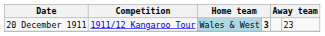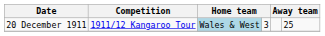 <table class="wikitable">
 <tr>
 <th>Date</th>
 <th>Competition</th>
 <th colspan=2>Home team</th>
 <th colspan=2>Away team</th>
 </tr>
 <tr>
 <td>20 December 1911</td>
 <td><a href='#'>1911/12 Kangaroo Tour</a></td>
 <td style="background: lightblue;">Wales & West</td>
-<td><strong>3</strong></td>
+<td>3</td>
 <td></td>
-<td>23</td>
+<td>25</td>
 </tr>
 <tr>
 </tr>
 </table>
